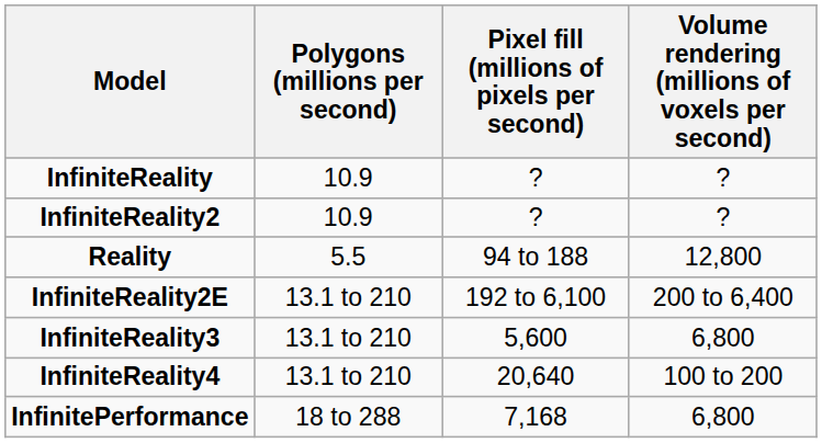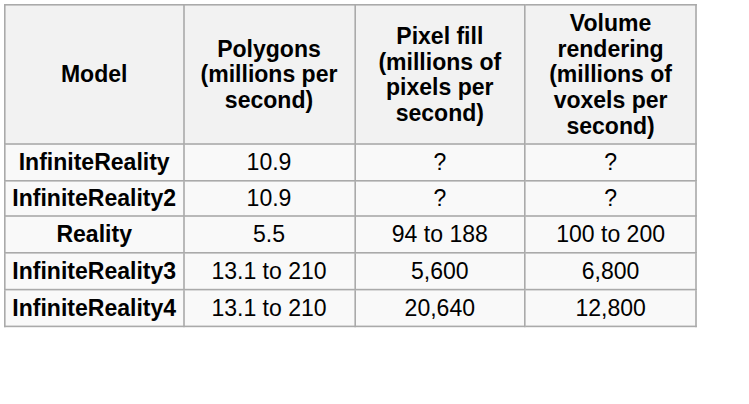 <table class="wikitable" style="font-size: 90%; text-align: center;">
 <tr>
 <th width="105">Model</th>
 <th width="100">Polygons <br> (millions per second)</th>
 <th width="100">Pixel fill <br> (millions of pixels per second)</th>
 <th width="100">Volume rendering <br> (millions of voxels per second)</th>
 </tr>
 <tr>
 <td><strong>InfiniteReality</strong></td>
 <td>10.9</td>
 <td>?</td>
 <td>?</td>
 </tr>
 <tr>
 <td><strong>InfiniteReality2</strong></td>
 <td>10.9</td>
 <td>?</td>
 <td>?</td>
 </tr>
 <tr>
 <td><strong>Reality</strong></td>
 <td>5.5</td>
 <td>94 to 188</td>
-<td>12,800</td>
-</tr>
-<tr>
-<td><strong>InfiniteReality2E</strong></td>
-<td>13.1 to 210</td>
-<td>192 to 6,100</td>
-<td>200 to 6,400</td>
+<td>100 to 200</td>
 </tr>
 <tr>
 <td><strong>InfiniteReality3</strong></td>
 <td>13.1 to 210</td>
 <td>5,600</td>
 <td>6,800</td>
 </tr>
 <tr>
 <td><strong>InfiniteReality4</strong></td>
 <td>13.1 to 210</td>
 <td>20,640</td>
-<td>100 to 200</td>
-</tr>
-<tr>
-<td><strong>InfinitePerformance</strong></td>
-<td>18 to 288</td>
-<td>7,168</td>
-<td>6,800</td>
+<td>12,800</td>
 </tr>
 </table>
